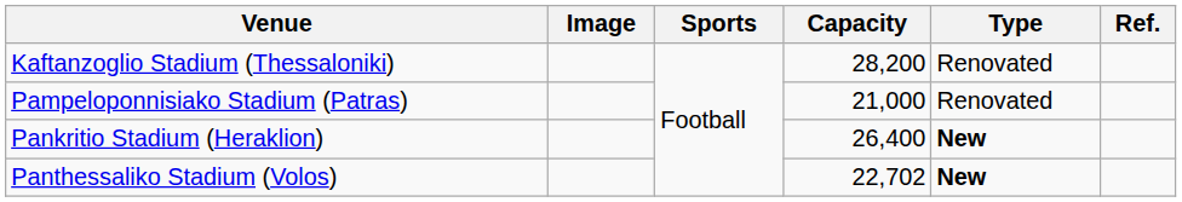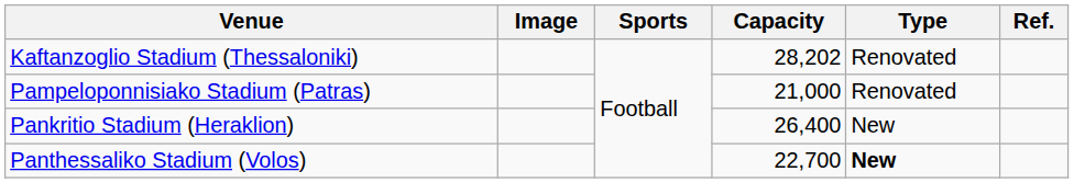 <table class="wikitable sortable" width=780px>
 <tr>
 <th>Venue</th>
 <th>Image</th>
 <th>Sports</th>
 <th>Capacity</th>
 <th>Type</th>
 <th class="unsortable">Ref.</th>
 </tr>
 <tr>
 <td><a href='#'>Kaftanzoglio Stadium</a> (<a href='#'>Thessaloniki</a>)</td>
 <td></td>
 <td rowspan="4">Football</td>
-<td align="right">28,200</td>
+<td align="right">28,202</td>
 <td>Renovated</td>
 <td align="center"></td>
 </tr>
 <tr>
 <td><a href='#'>Pampeloponnisiako Stadium</a> (<a href='#'>Patras</a>)</td>
 <td></td>
 <td align="right">21,000</td>
 <td>Renovated</td>
 <td align="center"></td>
 </tr>
 <tr>
 <td><a href='#'>Pankritio Stadium</a> (<a href='#'>Heraklion</a>)</td>
 <td></td>
 <td align="right">26,400</td>
-<td><strong>New</strong></td>
+<td>New</td>
 <td align="center"></td>
 </tr>
 <tr>
 <td><a href='#'>Panthessaliko Stadium</a> (<a href='#'>Volos</a>)</td>
 <td></td>
-<td align="right">22,702</td>
+<td align="right">22,700</td>
 <td><strong>New</strong></td>
 <td align="center"></td>
 </tr>
 </table>
